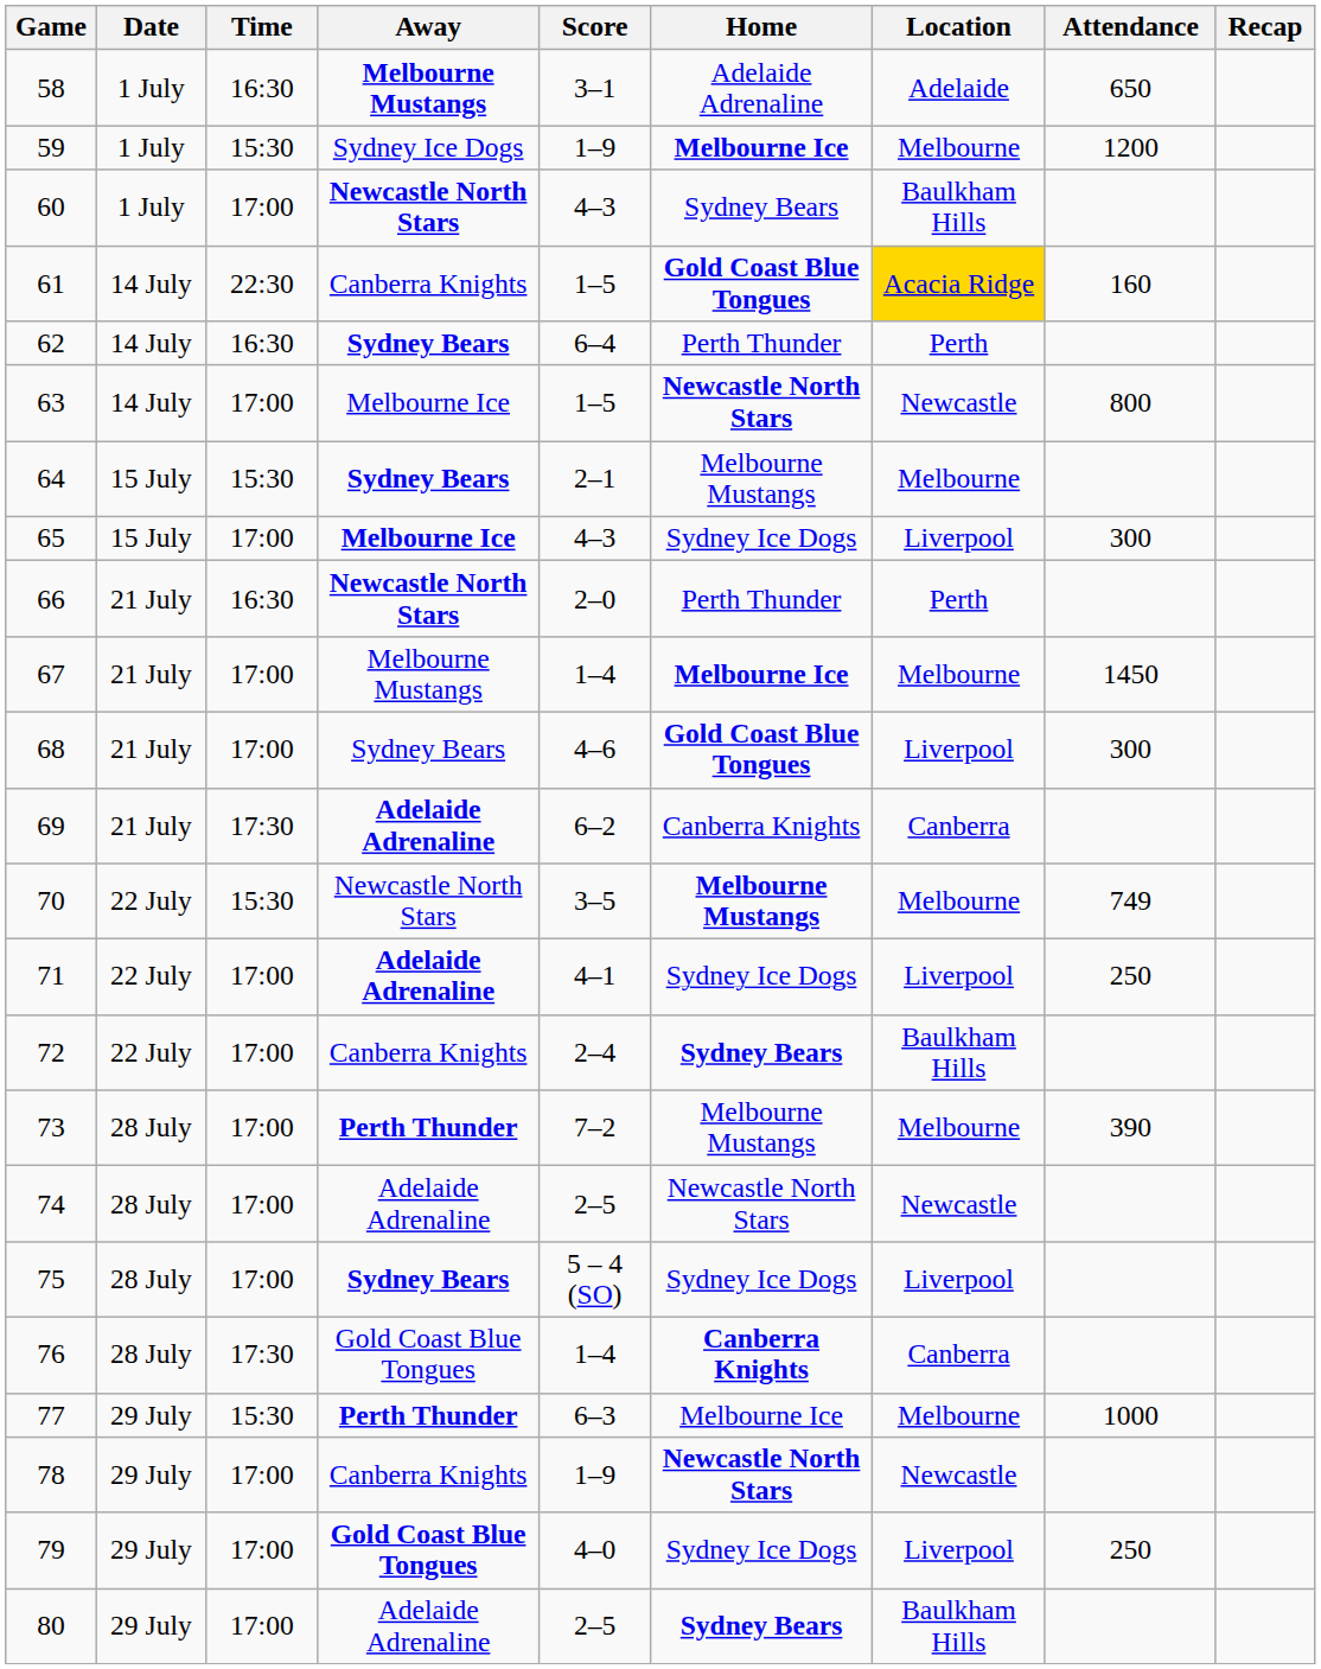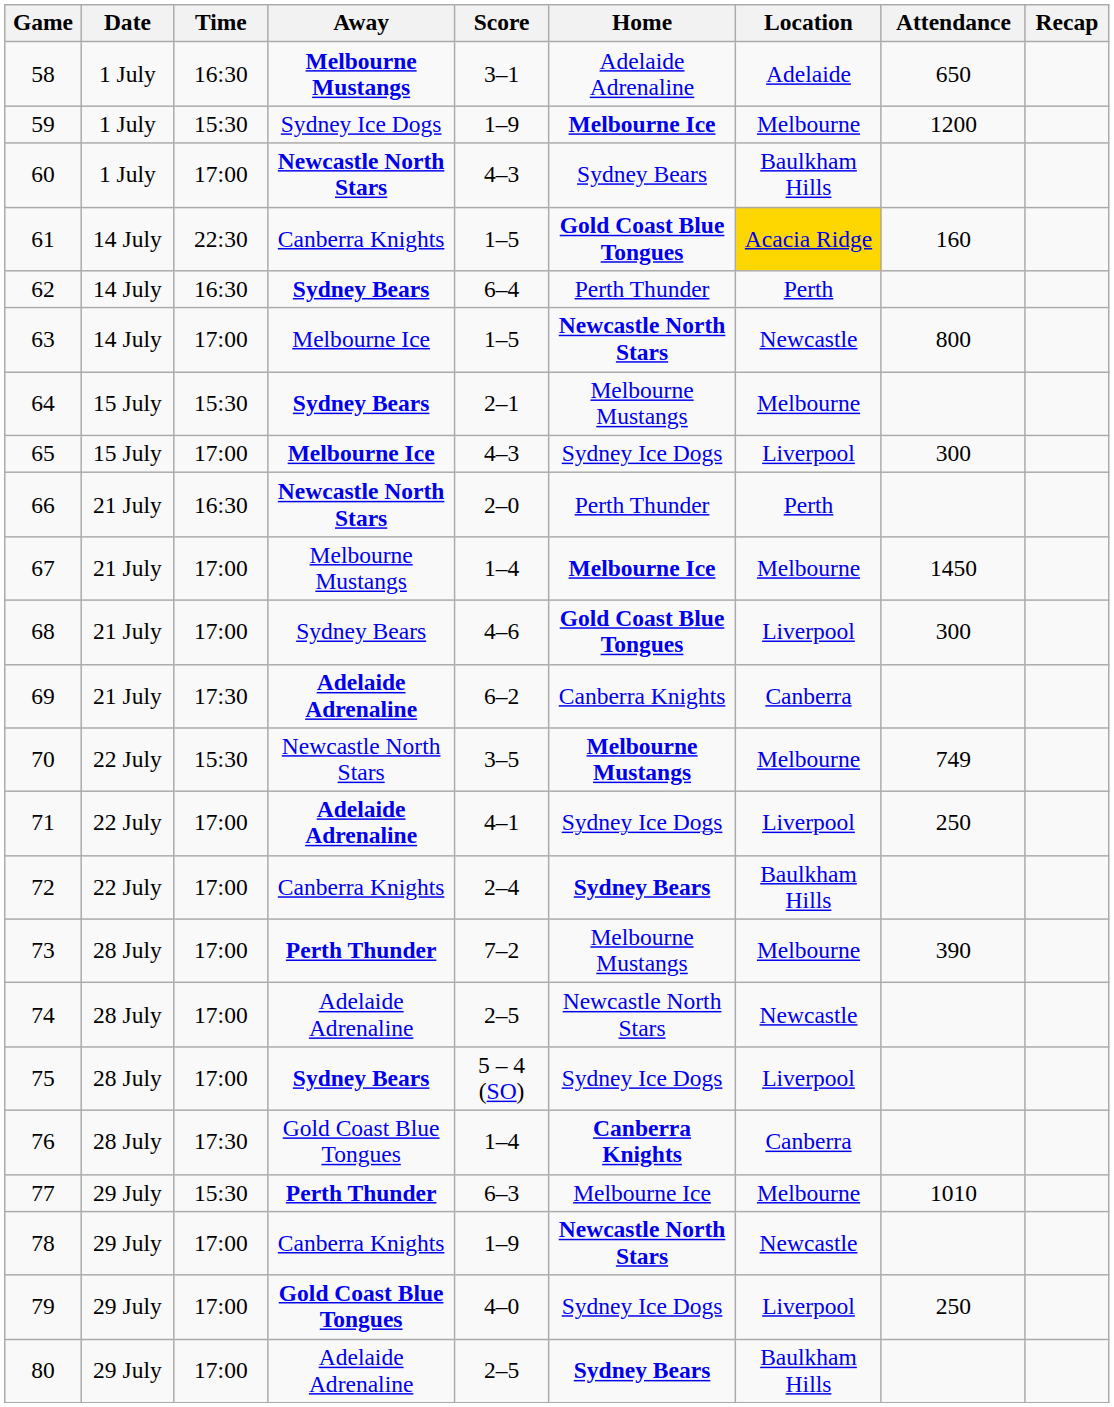 <table class="wikitable" width="85%" style="margin: 1em auto 1em auto">
 <tr>
 <th width="1%">Game</th>
 <th width="6%">Date</th>
 <th width="6%">Time</th>
 <th width="12%">Away</th>
 <th width="6%">Score</th>
 <th width="12%">Home</th>
 <th width="7%">Location</th>
 <th width="4%">Attendance</th>
 <th width="2%">Recap</th>
 </tr>
 <tr align="center">
 <td>58</td>
 <td>1 July</td>
 <td>16:30</td>
 <td><strong><a href='#'>Melbourne Mustangs</a></strong></td>
 <td>3–1</td>
 <td><a href='#'>Adelaide Adrenaline</a></td>
 <td><a href='#'>Adelaide</a></td>
 <td>650</td>
 <td></td>
 </tr>
 <tr align="center">
 <td>59</td>
 <td>1 July</td>
 <td>15:30</td>
 <td><a href='#'>Sydney Ice Dogs</a></td>
 <td>1–9</td>
 <td><strong><a href='#'>Melbourne Ice</a></strong></td>
 <td><a href='#'>Melbourne</a></td>
 <td>1200</td>
 <td></td>
 </tr>
 <tr align="center">
 <td>60</td>
 <td>1 July</td>
 <td>17:00</td>
 <td><strong><a href='#'>Newcastle North Stars</a></strong></td>
 <td>4–3</td>
 <td><a href='#'>Sydney Bears</a></td>
 <td><a href='#'>Baulkham Hills</a></td>
 <td></td>
 <td></td>
 </tr>
 <tr align="center">
 <td>61</td>
 <td>14 July</td>
 <td>22:30</td>
 <td><a href='#'>Canberra Knights</a></td>
 <td>1–5</td>
 <td><strong><a href='#'>Gold Coast Blue Tongues</a></strong></td>
 <td style="background: gold;"><a href='#'>Acacia Ridge</a></td>
 <td>160</td>
 <td></td>
 </tr>
 <tr align="center">
 <td>62</td>
 <td>14 July</td>
 <td>16:30</td>
 <td><strong><a href='#'>Sydney Bears</a></strong></td>
 <td>6–4</td>
 <td><a href='#'>Perth Thunder</a></td>
 <td><a href='#'>Perth</a></td>
 <td></td>
 <td></td>
 </tr>
 <tr align="center">
 <td>63</td>
 <td>14 July</td>
 <td>17:00</td>
 <td><a href='#'>Melbourne Ice</a></td>
 <td>1–5</td>
 <td><strong><a href='#'>Newcastle North Stars</a></strong></td>
 <td><a href='#'>Newcastle</a></td>
 <td>800</td>
 <td></td>
 </tr>
 <tr align="center">
 <td>64</td>
 <td>15 July</td>
 <td>15:30</td>
 <td><strong><a href='#'>Sydney Bears</a></strong></td>
 <td>2–1</td>
 <td><a href='#'>Melbourne Mustangs</a></td>
 <td><a href='#'>Melbourne</a></td>
 <td></td>
 <td></td>
 </tr>
 <tr align="center">
 <td>65</td>
 <td>15 July</td>
 <td>17:00</td>
 <td><strong><a href='#'>Melbourne Ice</a></strong></td>
 <td>4–3</td>
 <td><a href='#'>Sydney Ice Dogs</a></td>
 <td><a href='#'>Liverpool</a></td>
 <td>300</td>
 <td></td>
 </tr>
 <tr align="center">
 <td>66</td>
 <td>21 July</td>
 <td>16:30</td>
 <td><strong><a href='#'>Newcastle North Stars</a></strong></td>
 <td>2–0</td>
 <td><a href='#'>Perth Thunder</a></td>
 <td><a href='#'>Perth</a></td>
 <td></td>
 <td></td>
 </tr>
 <tr align="center">
 <td>67</td>
 <td>21 July</td>
 <td>17:00</td>
 <td><a href='#'>Melbourne Mustangs</a></td>
 <td>1–4</td>
 <td><strong><a href='#'>Melbourne Ice</a></strong></td>
 <td><a href='#'>Melbourne</a></td>
 <td>1450</td>
 <td></td>
 </tr>
 <tr align="center">
 <td>68</td>
 <td>21 July</td>
 <td>17:00</td>
 <td><a href='#'>Sydney Bears</a></td>
 <td>4–6</td>
 <td><strong><a href='#'>Gold Coast Blue Tongues</a></strong></td>
 <td><a href='#'>Liverpool</a></td>
 <td>300</td>
 <td></td>
 </tr>
 <tr align="center">
 <td>69</td>
 <td>21 July</td>
 <td>17:30</td>
 <td><strong><a href='#'>Adelaide Adrenaline</a></strong></td>
 <td>6–2</td>
 <td><a href='#'>Canberra Knights</a></td>
 <td><a href='#'>Canberra</a></td>
 <td></td>
 <td></td>
 </tr>
 <tr align="center">
 <td>70</td>
 <td>22 July</td>
 <td>15:30</td>
 <td><a href='#'>Newcastle North Stars</a></td>
 <td>3–5</td>
 <td><strong><a href='#'>Melbourne Mustangs</a></strong></td>
 <td><a href='#'>Melbourne</a></td>
 <td>749</td>
 <td></td>
 </tr>
 <tr align="center">
 <td>71</td>
 <td>22 July</td>
 <td>17:00</td>
 <td><strong><a href='#'>Adelaide Adrenaline</a></strong></td>
 <td>4–1</td>
 <td><a href='#'>Sydney Ice Dogs</a></td>
 <td><a href='#'>Liverpool</a></td>
 <td>250</td>
 <td></td>
 </tr>
 <tr align="center">
 <td>72</td>
 <td>22 July</td>
 <td>17:00</td>
 <td><a href='#'>Canberra Knights</a></td>
 <td>2–4</td>
 <td><strong><a href='#'>Sydney Bears</a></strong></td>
 <td><a href='#'>Baulkham Hills</a></td>
 <td></td>
 <td></td>
 </tr>
 <tr align="center">
 <td>73</td>
 <td>28 July</td>
 <td>17:00</td>
 <td><strong><a href='#'>Perth Thunder</a></strong></td>
 <td>7–2</td>
 <td><a href='#'>Melbourne Mustangs</a></td>
 <td><a href='#'>Melbourne</a></td>
 <td>390</td>
 <td></td>
 </tr>
 <tr align="center">
 <td>74</td>
 <td>28 July</td>
 <td>17:00</td>
 <td><a href='#'>Adelaide Adrenaline</a></td>
 <td>2–5</td>
 <td><a href='#'>Newcastle North Stars</a></td>
 <td><a href='#'>Newcastle</a></td>
 <td></td>
 <td></td>
 </tr>
 <tr align="center">
 <td>75</td>
 <td>28 July</td>
 <td>17:00</td>
 <td><strong><a href='#'>Sydney Bears</a></strong></td>
 <td>5 – 4 (<a href='#'>SO</a>)</td>
 <td><a href='#'>Sydney Ice Dogs</a></td>
 <td><a href='#'>Liverpool</a></td>
 <td></td>
 <td></td>
 </tr>
 <tr align="center">
 <td>76</td>
 <td>28 July</td>
 <td>17:30</td>
 <td><a href='#'>Gold Coast Blue Tongues</a></td>
 <td>1–4</td>
 <td><strong><a href='#'>Canberra Knights</a></strong></td>
 <td><a href='#'>Canberra</a></td>
 <td></td>
 <td></td>
 </tr>
 <tr align="center">
 <td>77</td>
 <td>29 July</td>
 <td>15:30</td>
 <td><strong><a href='#'>Perth Thunder</a></strong></td>
 <td>6–3</td>
 <td><a href='#'>Melbourne Ice</a></td>
 <td><a href='#'>Melbourne</a></td>
-<td>1000</td>
+<td>1010</td>
 <td></td>
 </tr>
 <tr align="center">
 <td>78</td>
 <td>29 July</td>
 <td>17:00</td>
 <td><a href='#'>Canberra Knights</a></td>
 <td>1–9</td>
 <td><strong><a href='#'>Newcastle North Stars</a></strong></td>
 <td><a href='#'>Newcastle</a></td>
 <td></td>
 <td></td>
 </tr>
 <tr align="center">
 <td>79</td>
 <td>29 July</td>
 <td>17:00</td>
 <td><strong><a href='#'>Gold Coast Blue Tongues</a></strong></td>
 <td>4–0</td>
 <td><a href='#'>Sydney Ice Dogs</a></td>
 <td><a href='#'>Liverpool</a></td>
 <td>250</td>
 <td></td>
 </tr>
 <tr align="center">
 <td>80</td>
 <td>29 July</td>
 <td>17:00</td>
 <td><a href='#'>Adelaide Adrenaline</a></td>
 <td>2–5</td>
 <td><strong><a href='#'>Sydney Bears</a></strong></td>
 <td><a href='#'>Baulkham Hills</a></td>
 <td></td>
 <td></td>
 </tr>
 </table>
